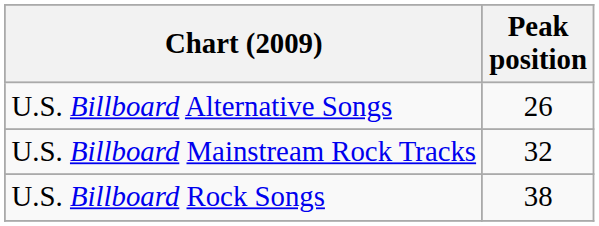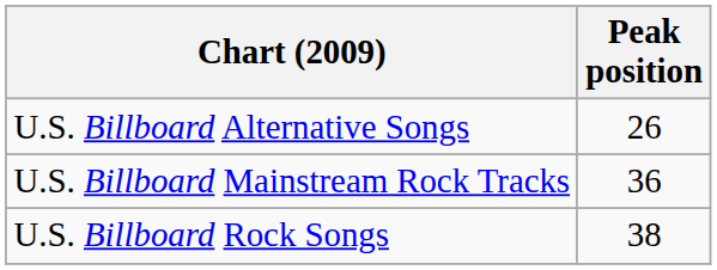 <table class="wikitable">
 <tr>
 <th>Chart (2009)</th>
 <th>Peak<br>position</th>
 </tr>
 <tr>
 <td>U.S. <em><a href='#'>Billboard</a></em> <a href='#'>Alternative Songs</a></td>
 <td align="center">26</td>
 </tr>
 <tr>
 <td>U.S. <em><a href='#'>Billboard</a></em> <a href='#'>Mainstream Rock Tracks</a></td>
-<td align="center">32</td>
+<td align="center">36</td>
 </tr>
 <tr>
 <td>U.S. <em><a href='#'>Billboard</a></em> <a href='#'>Rock Songs</a></td>
 <td align="center">38</td>
 </tr>
 </table>
